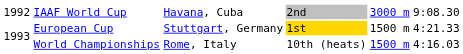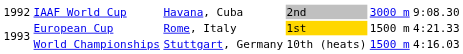 <table>
 <tr>
 <td>1992</td>
 <td><a href='#'>IAAF World Cup</a></td>
 <td><a href='#'>Havana</a>, Cuba</td>
 <td bgcolor=silver>2nd</td>
 <td><a href='#'>3000 m</a></td>
 <td>9:08.30</td>
 </tr>
 <tr>
 <td rowspan=2>1993</td>
 <td><a href='#'>European Cup</a></td>
-<td><a href='#'>Stuttgart</a>, Germany</td>
+<td><a href='#'>Rome</a>, Italy</td>
 <td bgcolor=gold>1st</td>
 <td>1500 m</td>
 <td>4:21.33</td>
 </tr>
 <tr>
 <td><a href='#'>World Championships</a></td>
-<td><a href='#'>Rome</a>, Italy</td>
+<td><a href='#'>Stuttgart</a>, Germany</td>
 <td>10th (heats)</td>
 <td><a href='#'>1500 m</a></td>
 <td>4:16.03</td>
 </tr>
 </table>
